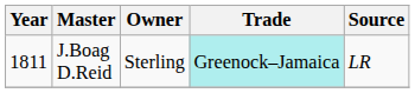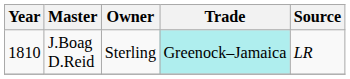 <table class=" wikitable">
 <tr>
 <th>Year</th>
 <th>Master</th>
 <th>Owner</th>
 <th>Trade</th>
 <th>Source</th>
 </tr>
 <tr>
-<td>1811</td>
+<td>1810</td>
 <td>J.Boag<br>D.Reid</td>
 <td>Sterling</td>
 <td style="background: paleturquoise;">Greenock–Jamaica</td>
 <td><em>LR</em></td>
 </tr>
 <tr>
 </tr>
 </table>
